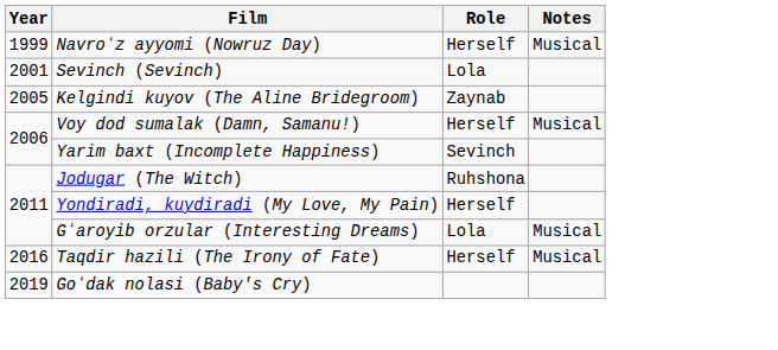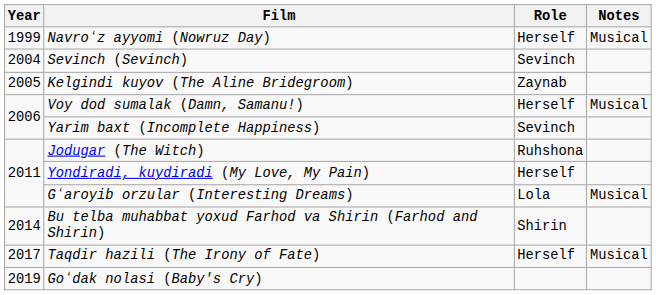 <table class="wikitable sortable">
 <tr>
 <th>Year</th>
 <th>Film</th>
 <th>Role</th>
 <th class = "unsortable">Notes</th>
 </tr>
 <tr>
 <td rowspan=1>1999</td>
 <td><em>Navroʻz ayyomi</em> (<em>Nowruz Day</em>)</td>
 <td>Herself</td>
 <td>Musical</td>
 </tr>
 <tr>
-<td rowspan=1>2001</td>
+<td rowspan=1>2004</td>
 <td><em>Sevinch</em> (<em>Sevinch</em>)</td>
-<td>Lola</td>
+<td>Sevinch</td>
 <td></td>
 </tr>
 <tr>
 <td rowspan=1>2005</td>
 <td><em>Kelgindi kuyov</em> (<em>The Aline Bridegroom</em>)</td>
 <td>Zaynab</td>
 <td></td>
 </tr>
 <tr>
 <td rowspan=2>2006</td>
 <td><em>Voy dod sumalak</em> (<em>Damn, Samanu!</em>)</td>
 <td>Herself</td>
 <td>Musical</td>
 </tr>
 <tr>
 <td><em>Yarim baxt</em> (<em>Incomplete Happiness</em>)</td>
 <td>Sevinch</td>
 <td></td>
 </tr>
 <tr>
 <td rowspan=3>2011</td>
 <td><em><a href='#'>Jodugar</a></em> (<em>The Witch</em>)</td>
 <td>Ruhshona</td>
 <td></td>
 </tr>
 <tr>
 <td><em><a href='#'>Yondiradi, kuydiradi</a></em> (<em>My Love, My Pain</em>)</td>
 <td>Herself</td>
 <td></td>
 </tr>
 <tr>
 <td><em>Gʻaroyib orzular</em> (<em>Interesting Dreams</em>)</td>
 <td>Lola</td>
 <td>Musical</td>
 </tr>
 <tr>
-<td rowspan=1>2016</td>
+<td rowspan=1>2014</td>
+<td><em>Bu telba muhabbat yoxud Farhod va Shirin</em> (<em>Farhod and Shirin</em>)</td>
+<td>Shirin</td>
+<td></td>
+</tr>
+<tr>
+<td rowspan=1>2017</td>
 <td><em>Taqdir hazili</em> (<em>The Irony of Fate</em>)</td>
 <td>Herself</td>
 <td>Musical</td>
 </tr>
 <tr>
 <td rowspan=1>2019</td>
 <td><em>Goʻdak nolasi</em> (<em>Baby's Cry</em>)</td>
 <td></td>
 <td></td>
 </tr>
 </table>
